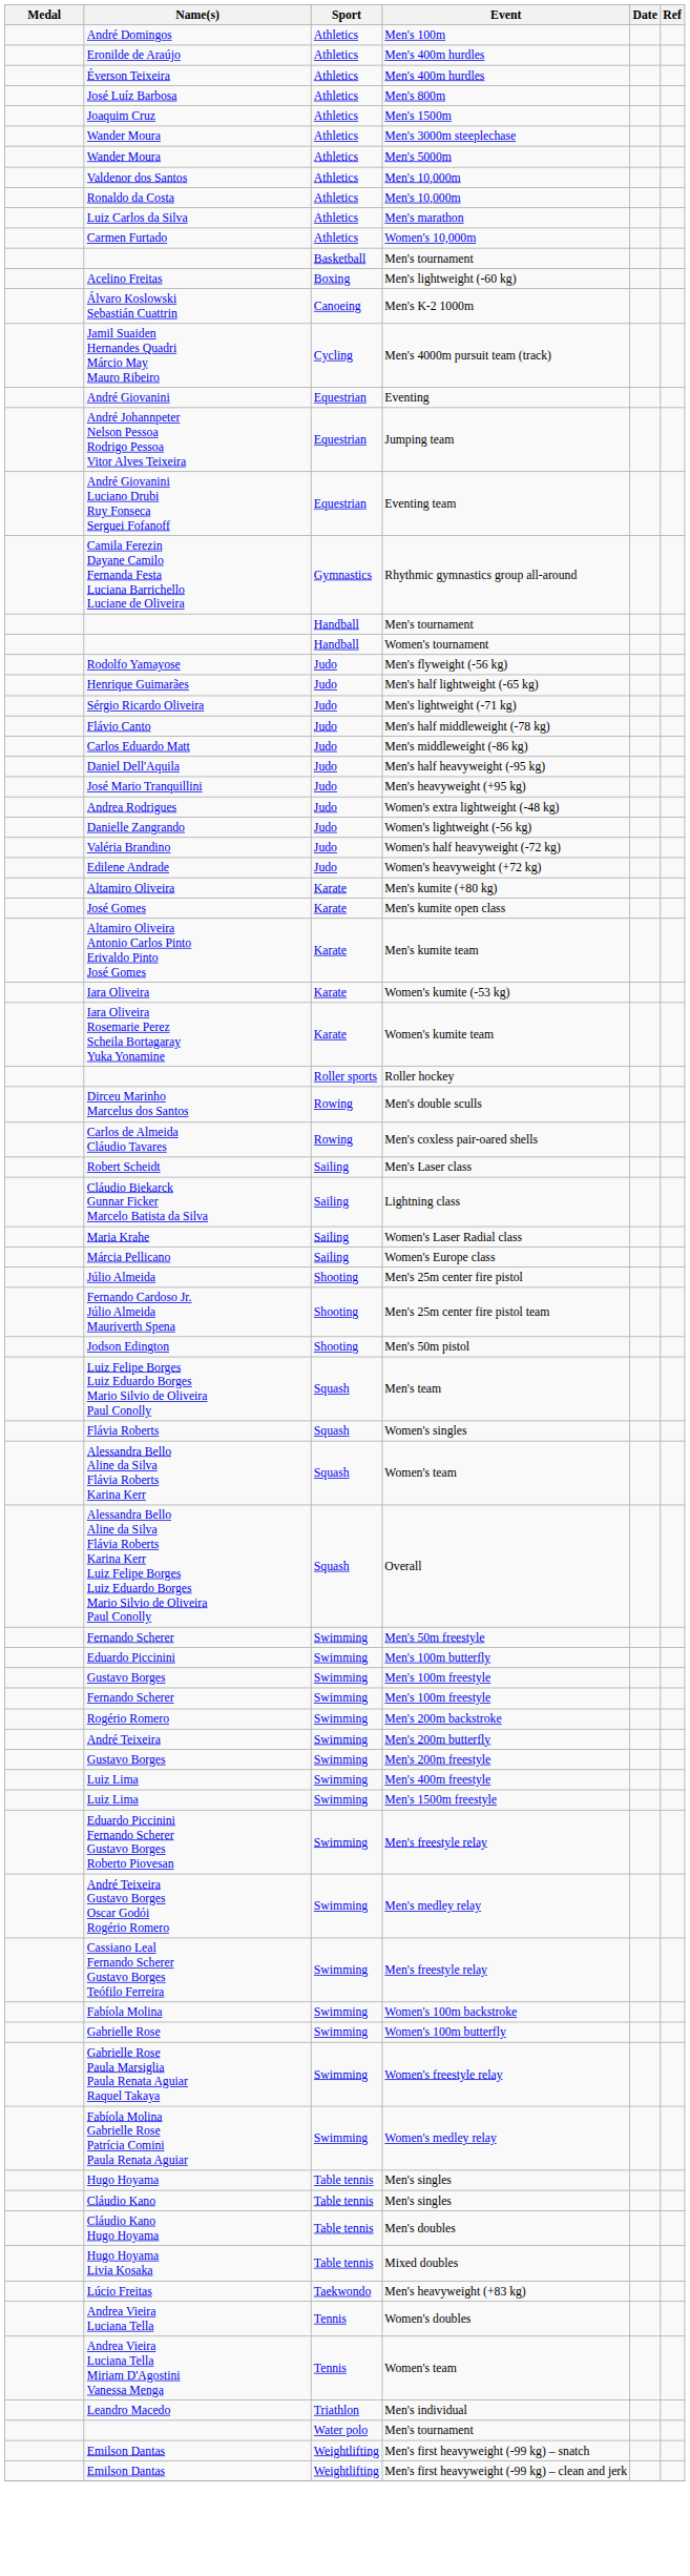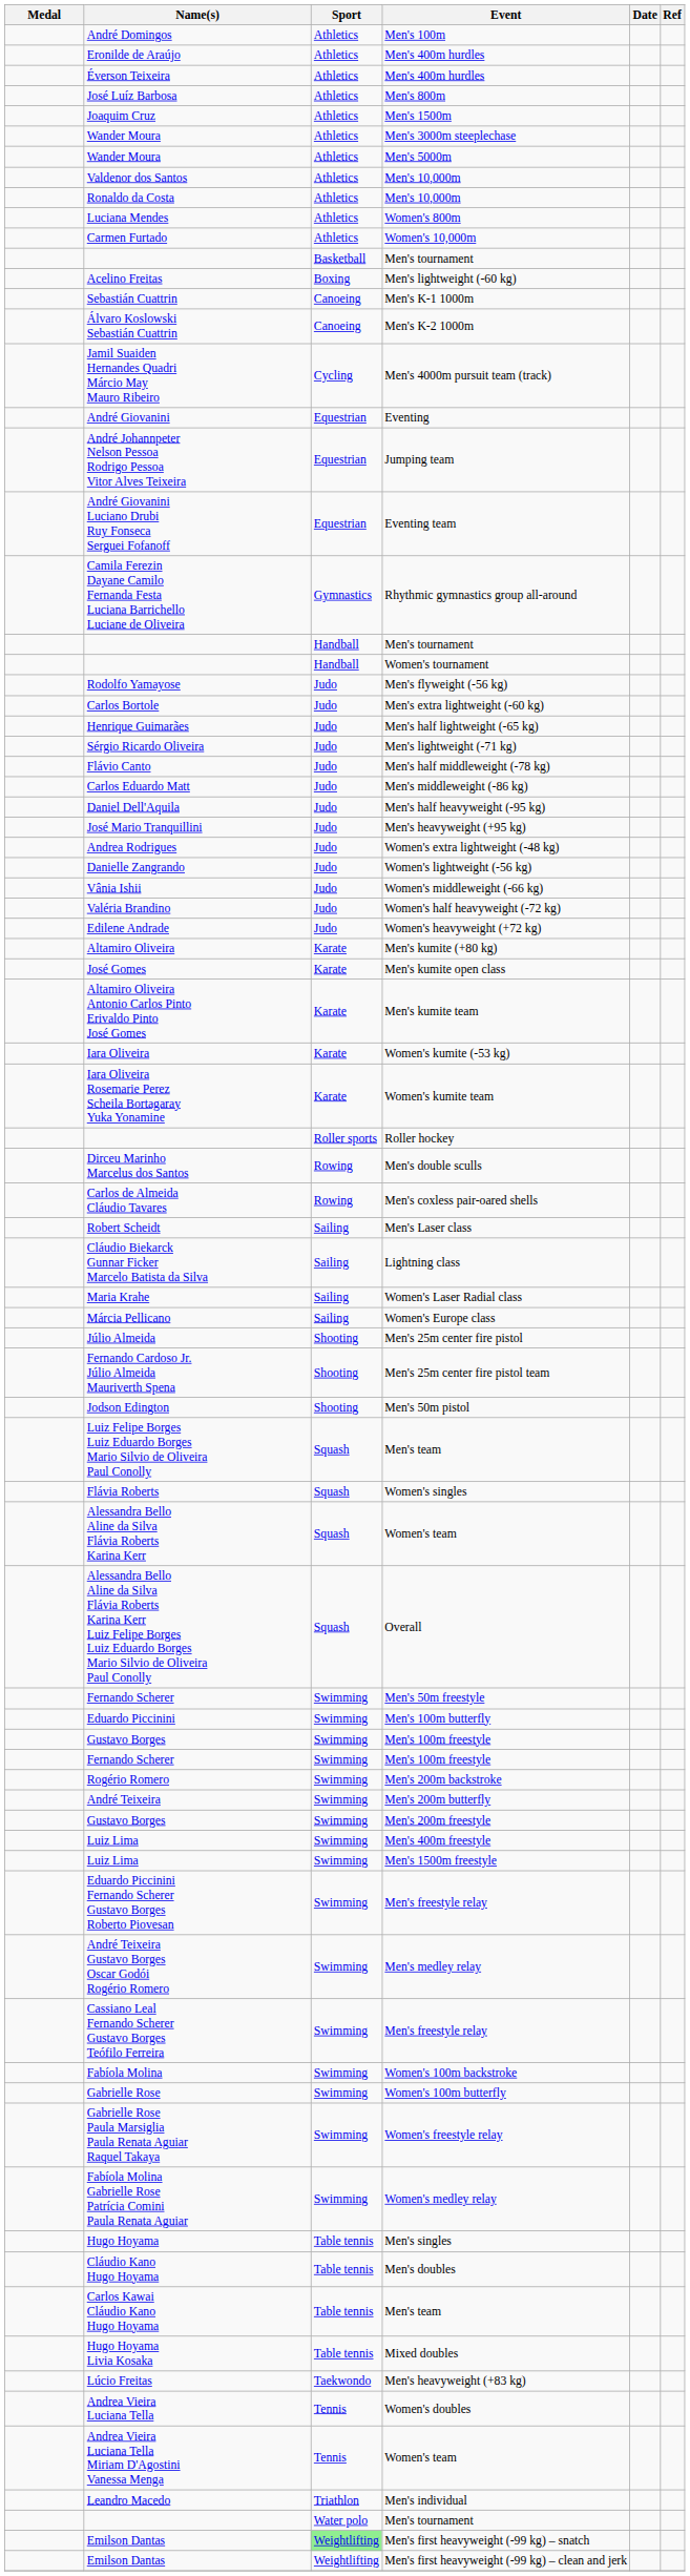 <table class="wikitable sortable" style="font-size: 95%;">
 <tr>
 <th style="width:6em">Medal</th>
 <th style="width:18em">Name(s)</th>
 <th>Sport</th>
 <th>Event</th>
 <th>Date</th>
 <th>Ref</th>
 </tr>
 <tr>
 <td></td>
 <td><a href='#'>André Domingos</a></td>
 <td><a href='#'>Athletics</a></td>
 <td><a href='#'>Men's 100m</a></td>
 <td></td>
 <td></td>
 </tr>
 <tr>
 <td></td>
 <td><a href='#'>Eronilde de Araújo</a></td>
 <td><a href='#'>Athletics</a></td>
 <td><a href='#'>Men's 400m hurdles</a></td>
 <td></td>
 <td></td>
 </tr>
 <tr>
 <td></td>
 <td><a href='#'>Éverson Teixeira</a></td>
 <td><a href='#'>Athletics</a></td>
 <td><a href='#'>Men's 400m hurdles</a></td>
 <td></td>
 <td></td>
 </tr>
 <tr>
 <td></td>
 <td><a href='#'>José Luíz Barbosa</a></td>
 <td><a href='#'>Athletics</a></td>
 <td><a href='#'>Men's 800m</a></td>
 <td></td>
 <td></td>
 </tr>
 <tr>
 <td></td>
 <td><a href='#'>Joaquim Cruz</a></td>
 <td><a href='#'>Athletics</a></td>
 <td><a href='#'>Men's 1500m</a></td>
 <td></td>
 <td></td>
 </tr>
 <tr>
 <td></td>
 <td><a href='#'>Wander Moura</a></td>
 <td><a href='#'>Athletics</a></td>
 <td><a href='#'>Men's 3000m steeplechase</a></td>
 <td></td>
 <td></td>
 </tr>
 <tr>
 <td></td>
 <td><a href='#'>Wander Moura</a></td>
 <td><a href='#'>Athletics</a></td>
 <td><a href='#'>Men's 5000m</a></td>
 <td></td>
 <td></td>
 </tr>
 <tr>
 <td></td>
 <td><a href='#'>Valdenor dos Santos</a></td>
 <td><a href='#'>Athletics</a></td>
 <td><a href='#'>Men's 10,000m</a></td>
 <td></td>
 <td></td>
 </tr>
 <tr>
 <td></td>
 <td><a href='#'>Ronaldo da Costa</a></td>
 <td><a href='#'>Athletics</a></td>
 <td><a href='#'>Men's 10,000m</a></td>
 <td></td>
 <td></td>
 </tr>
 <tr>
 <td></td>
-<td><a href='#'>Luiz Carlos da Silva</a></td>
+<td><a href='#'>Luciana Mendes</a></td>
 <td><a href='#'>Athletics</a></td>
-<td><a href='#'>Men's marathon</a></td>
+<td><a href='#'>Women's 800m</a></td>
 <td></td>
 <td></td>
 </tr>
 <tr>
 <td></td>
 <td><a href='#'>Carmen Furtado</a></td>
 <td><a href='#'>Athletics</a></td>
 <td><a href='#'>Women's 10,000m</a></td>
 <td></td>
 <td></td>
 </tr>
 <tr>
 <td></td>
 <td><br></td>
 <td><a href='#'>Basketball</a></td>
 <td>Men's tournament</td>
 <td></td>
 <td></td>
 </tr>
 <tr>
 <td></td>
 <td><a href='#'>Acelino Freitas</a></td>
 <td><a href='#'>Boxing</a></td>
 <td>Men's lightweight (-60 kg)</td>
+<td></td>
+<td></td>
+</tr>
+<tr>
+<td></td>
+<td><a href='#'>Sebastián Cuattrin</a></td>
+<td><a href='#'>Canoeing</a></td>
+<td>Men's K-1 1000m</td>
 <td></td>
 <td></td>
 </tr>
 <tr>
 <td></td>
 <td><a href='#'>Álvaro Koslowski</a> <br> <a href='#'>Sebastián Cuattrin</a></td>
 <td><a href='#'>Canoeing</a></td>
 <td>Men's K-2 1000m</td>
 <td></td>
 <td></td>
 </tr>
 <tr>
 <td></td>
 <td><a href='#'>Jamil Suaiden</a> <br> <a href='#'>Hernandes Quadri</a> <br> <a href='#'>Márcio May</a> <br> <a href='#'>Mauro Ribeiro</a></td>
 <td><a href='#'>Cycling</a></td>
 <td>Men's 4000m pursuit team (track)</td>
 <td></td>
 <td></td>
 </tr>
 <tr>
 <td></td>
 <td><a href='#'>André Giovanini</a></td>
 <td><a href='#'>Equestrian</a></td>
 <td>Eventing</td>
 <td></td>
 <td></td>
 </tr>
 <tr>
 <td></td>
 <td><a href='#'>André Johannpeter</a> <br> <a href='#'>Nelson Pessoa</a> <br> <a href='#'>Rodrigo Pessoa</a> <br> <a href='#'>Vitor Alves Teixeira</a></td>
 <td><a href='#'>Equestrian</a></td>
 <td>Jumping team</td>
 <td></td>
 <td></td>
 </tr>
 <tr>
 <td></td>
 <td><a href='#'>André Giovanini</a> <br> <a href='#'>Luciano Drubi</a> <br> <a href='#'>Ruy Fonseca</a> <br> <a href='#'>Serguei Fofanoff</a></td>
 <td><a href='#'>Equestrian</a></td>
 <td>Eventing team</td>
 <td></td>
 <td></td>
 </tr>
 <tr>
 <td></td>
 <td><a href='#'>Camila Ferezin</a> <br> <a href='#'>Dayane Camilo</a> <br> <a href='#'>Fernanda Festa</a> <br> <a href='#'>Luciana Barrichello</a> <br> <a href='#'>Luciane de Oliveira</a></td>
 <td><a href='#'>Gymnastics</a></td>
 <td>Rhythmic gymnastics group all-around</td>
 <td></td>
 <td></td>
 </tr>
 <tr>
 <td></td>
 <td><br></td>
 <td><a href='#'>Handball</a></td>
 <td>Men's tournament</td>
 <td></td>
 <td></td>
 </tr>
 <tr>
 <td></td>
 <td><br></td>
 <td><a href='#'>Handball</a></td>
 <td>Women's tournament</td>
 <td></td>
 <td></td>
 </tr>
 <tr>
 <td></td>
 <td><a href='#'>Rodolfo Yamayose</a></td>
 <td><a href='#'>Judo</a></td>
 <td>Men's flyweight (-56 kg)</td>
 <td></td>
 <td></td>
 </tr>
 <tr>
 <td></td>
+<td><a href='#'>Carlos Bortole</a></td>
+<td><a href='#'>Judo</a></td>
+<td>Men's extra lightweight (-60 kg)</td>
+<td></td>
+<td></td>
+</tr>
+<tr>
+<td></td>
 <td><a href='#'>Henrique Guimarães</a></td>
 <td><a href='#'>Judo</a></td>
 <td>Men's half lightweight (-65 kg)</td>
 <td></td>
 <td></td>
 </tr>
 <tr>
 <td></td>
 <td><a href='#'>Sérgio Ricardo Oliveira</a></td>
 <td><a href='#'>Judo</a></td>
 <td>Men's lightweight (-71 kg)</td>
 <td></td>
 <td></td>
 </tr>
 <tr>
 <td></td>
 <td><a href='#'>Flávio Canto</a></td>
 <td><a href='#'>Judo</a></td>
 <td>Men's half middleweight (-78 kg)</td>
 <td></td>
 <td></td>
 </tr>
 <tr>
 <td></td>
 <td><a href='#'>Carlos Eduardo Matt</a></td>
 <td><a href='#'>Judo</a></td>
 <td>Men's middleweight (-86 kg)</td>
 <td></td>
 <td></td>
 </tr>
 <tr>
 <td></td>
 <td><a href='#'>Daniel Dell'Aquila</a></td>
 <td><a href='#'>Judo</a></td>
 <td>Men's half heavyweight (-95 kg)</td>
 <td></td>
 <td></td>
 </tr>
 <tr>
 <td></td>
 <td><a href='#'>José Mario Tranquillini</a></td>
 <td><a href='#'>Judo</a></td>
 <td>Men's heavyweight (+95 kg)</td>
 <td></td>
 <td></td>
 </tr>
 <tr>
 <td></td>
 <td><a href='#'>Andrea Rodrigues</a></td>
 <td><a href='#'>Judo</a></td>
 <td>Women's extra lightweight (-48 kg)</td>
 <td></td>
 <td></td>
 </tr>
 <tr>
 <td></td>
 <td><a href='#'>Danielle Zangrando</a></td>
 <td><a href='#'>Judo</a></td>
 <td>Women's lightweight (-56 kg)</td>
+<td></td>
+<td></td>
+</tr>
+<tr>
+<td></td>
+<td><a href='#'>Vânia Ishii</a></td>
+<td><a href='#'>Judo</a></td>
+<td>Women's middleweight (-66 kg)</td>
 <td></td>
 <td></td>
 </tr>
 <tr>
 <td></td>
 <td><a href='#'>Valéria Brandino</a></td>
 <td><a href='#'>Judo</a></td>
 <td>Women's half heavyweight (-72 kg)</td>
 <td></td>
 <td></td>
 </tr>
 <tr>
 <td></td>
 <td><a href='#'>Edilene Andrade</a></td>
 <td><a href='#'>Judo</a></td>
 <td>Women's heavyweight (+72 kg)</td>
 <td></td>
 <td></td>
 </tr>
 <tr>
 <td></td>
 <td><a href='#'>Altamiro Oliveira</a></td>
 <td><a href='#'>Karate</a></td>
 <td>Men's kumite (+80 kg)</td>
 <td></td>
 <td></td>
 </tr>
 <tr>
 <td></td>
 <td><a href='#'>José Gomes</a></td>
 <td><a href='#'>Karate</a></td>
 <td>Men's kumite open class</td>
 <td></td>
 <td></td>
 </tr>
 <tr>
 <td></td>
 <td><a href='#'>Altamiro Oliveira</a> <br> <a href='#'>Antonio Carlos Pinto</a> <br> <a href='#'>Erivaldo Pinto</a> <br> <a href='#'>José Gomes</a></td>
 <td><a href='#'>Karate</a></td>
 <td>Men's kumite team</td>
 <td></td>
 <td></td>
 </tr>
 <tr>
 <td></td>
 <td><a href='#'>Iara Oliveira</a></td>
 <td><a href='#'>Karate</a></td>
 <td>Women's kumite (-53 kg)</td>
 <td></td>
 <td></td>
 </tr>
 <tr>
 <td></td>
 <td><a href='#'>Iara Oliveira</a> <br> <a href='#'>Rosemarie Perez</a> <br> <a href='#'>Scheila Bortagaray</a> <br> <a href='#'>Yuka Yonamine</a></td>
 <td><a href='#'>Karate</a></td>
 <td>Women's kumite team</td>
 <td></td>
 <td></td>
 </tr>
 <tr>
 <td></td>
 <td><br></td>
 <td><a href='#'>Roller sports</a></td>
 <td>Roller hockey</td>
 <td></td>
 <td></td>
 </tr>
 <tr>
 <td></td>
 <td><a href='#'>Dirceu Marinho</a> <br> <a href='#'>Marcelus dos Santos</a></td>
 <td><a href='#'>Rowing</a></td>
 <td>Men's double sculls</td>
 <td></td>
 <td></td>
 </tr>
 <tr>
 <td></td>
 <td><a href='#'>Carlos de Almeida</a> <br> <a href='#'>Cláudio Tavares</a></td>
 <td><a href='#'>Rowing</a></td>
 <td>Men's coxless pair-oared shells</td>
 <td></td>
 <td></td>
 </tr>
 <tr>
 <td></td>
 <td><a href='#'>Robert Scheidt</a></td>
 <td><a href='#'>Sailing</a></td>
 <td>Men's Laser class</td>
 <td></td>
 <td></td>
 </tr>
 <tr>
 <td></td>
 <td><a href='#'>Cláudio Biekarck</a> <br> <a href='#'>Gunnar Ficker</a> <br> <a href='#'>Marcelo Batista da Silva</a></td>
 <td><a href='#'>Sailing</a></td>
 <td>Lightning class</td>
 <td></td>
 <td></td>
 </tr>
 <tr>
 <td></td>
 <td><a href='#'>Maria Krahe</a></td>
 <td><a href='#'>Sailing</a></td>
 <td>Women's Laser Radial class</td>
 <td></td>
 <td></td>
 </tr>
 <tr>
 <td></td>
 <td><a href='#'>Márcia Pellicano</a></td>
 <td><a href='#'>Sailing</a></td>
 <td>Women's Europe class</td>
 <td></td>
 <td></td>
 </tr>
 <tr>
 <td></td>
 <td><a href='#'>Júlio Almeida</a></td>
 <td><a href='#'>Shooting</a></td>
 <td>Men's 25m center fire pistol</td>
 <td></td>
 <td></td>
 </tr>
 <tr>
 <td></td>
 <td><a href='#'>Fernando Cardoso Jr.</a> <br> <a href='#'>Júlio Almeida</a> <br> <a href='#'>Mauriverth Spena</a></td>
 <td><a href='#'>Shooting</a></td>
 <td>Men's 25m center fire pistol team</td>
 <td></td>
 <td></td>
 </tr>
 <tr>
 <td></td>
 <td><a href='#'>Jodson Edington</a></td>
 <td><a href='#'>Shooting</a></td>
 <td>Men's 50m pistol</td>
 <td></td>
 <td></td>
 </tr>
 <tr>
 <td></td>
 <td><a href='#'>Luiz Felipe Borges</a> <br> <a href='#'>Luiz Eduardo Borges</a> <br> <a href='#'>Mario Silvio de Oliveira</a> <br> <a href='#'>Paul Conolly</a></td>
 <td><a href='#'>Squash</a></td>
 <td>Men's team</td>
 <td></td>
 <td></td>
 </tr>
 <tr>
 <td></td>
 <td><a href='#'>Flávia Roberts</a></td>
 <td><a href='#'>Squash</a></td>
 <td>Women's singles</td>
 <td></td>
 <td></td>
 </tr>
 <tr>
 <td></td>
 <td><a href='#'>Alessandra Bello</a> <br> <a href='#'>Aline da Silva</a> <br> <a href='#'>Flávia Roberts</a> <br> <a href='#'>Karina Kerr</a></td>
 <td><a href='#'>Squash</a></td>
 <td>Women's team</td>
 <td></td>
 <td></td>
 </tr>
 <tr>
 <td></td>
 <td><a href='#'>Alessandra Bello</a> <br> <a href='#'>Aline da Silva</a> <br> <a href='#'>Flávia Roberts</a> <br> <a href='#'>Karina Kerr</a> <br> <a href='#'>Luiz Felipe Borges</a> <br> <a href='#'>Luiz Eduardo Borges</a> <br> <a href='#'>Mario Silvio de Oliveira</a> <br> <a href='#'>Paul Conolly</a></td>
 <td><a href='#'>Squash</a></td>
 <td>Overall</td>
 <td></td>
 <td></td>
 </tr>
 <tr>
 <td></td>
 <td><a href='#'>Fernando Scherer</a></td>
 <td><a href='#'>Swimming</a></td>
 <td><a href='#'>Men's 50m freestyle</a></td>
 <td></td>
 <td></td>
 </tr>
 <tr>
 <td></td>
 <td><a href='#'>Eduardo Piccinini</a></td>
 <td><a href='#'>Swimming</a></td>
 <td><a href='#'>Men's 100m butterfly</a></td>
 <td></td>
 <td></td>
 </tr>
 <tr>
 <td></td>
 <td><a href='#'>Gustavo Borges</a></td>
 <td><a href='#'>Swimming</a></td>
 <td><a href='#'>Men's 100m freestyle</a></td>
 <td></td>
 <td></td>
 </tr>
 <tr>
 <td></td>
 <td><a href='#'>Fernando Scherer</a></td>
 <td><a href='#'>Swimming</a></td>
 <td><a href='#'>Men's 100m freestyle</a></td>
 <td></td>
 <td></td>
 </tr>
 <tr>
 <td></td>
 <td><a href='#'>Rogério Romero</a></td>
 <td><a href='#'>Swimming</a></td>
 <td><a href='#'>Men's 200m backstroke</a></td>
 <td></td>
 <td></td>
 </tr>
 <tr>
 <td></td>
 <td><a href='#'>André Teixeira</a></td>
 <td><a href='#'>Swimming</a></td>
 <td><a href='#'>Men's 200m butterfly</a></td>
 <td></td>
 <td></td>
 </tr>
 <tr>
 <td></td>
 <td><a href='#'>Gustavo Borges</a></td>
 <td><a href='#'>Swimming</a></td>
 <td><a href='#'>Men's 200m freestyle</a></td>
 <td></td>
 <td></td>
 </tr>
 <tr>
 <td></td>
 <td><a href='#'>Luiz Lima</a></td>
 <td><a href='#'>Swimming</a></td>
 <td><a href='#'>Men's 400m freestyle</a></td>
 <td></td>
 <td></td>
 </tr>
 <tr>
 <td></td>
 <td><a href='#'>Luiz Lima</a></td>
 <td><a href='#'>Swimming</a></td>
 <td><a href='#'>Men's 1500m freestyle</a></td>
 <td></td>
 <td></td>
 </tr>
 <tr>
 <td></td>
 <td><a href='#'>Eduardo Piccinini</a> <br> <a href='#'>Fernando Scherer</a> <br> <a href='#'>Gustavo Borges</a> <br> <a href='#'>Roberto Piovesan</a></td>
 <td><a href='#'>Swimming</a></td>
 <td><a href='#'>Men's  freestyle relay</a></td>
 <td></td>
 <td></td>
 </tr>
 <tr>
 <td></td>
 <td><a href='#'>André Teixeira</a>  <br> <a href='#'>Gustavo Borges</a> <br> <a href='#'>Oscar Godói</a> <br> <a href='#'>Rogério Romero</a></td>
 <td><a href='#'>Swimming</a></td>
 <td><a href='#'>Men's  medley relay</a></td>
 <td></td>
 <td></td>
 </tr>
 <tr>
 <td></td>
 <td><a href='#'>Cassiano Leal</a> <br> <a href='#'>Fernando Scherer</a> <br> <a href='#'>Gustavo Borges</a> <br> <a href='#'>Teófilo Ferreira</a></td>
 <td><a href='#'>Swimming</a></td>
 <td><a href='#'>Men's  freestyle relay</a></td>
 <td></td>
 <td></td>
 </tr>
 <tr>
 <td></td>
 <td><a href='#'>Fabíola Molina</a></td>
 <td><a href='#'>Swimming</a></td>
 <td><a href='#'>Women's 100m backstroke</a></td>
 <td></td>
 <td></td>
 </tr>
 <tr>
 <td></td>
 <td><a href='#'>Gabrielle Rose</a></td>
 <td><a href='#'>Swimming</a></td>
 <td><a href='#'>Women's 100m butterfly</a></td>
 <td></td>
 <td></td>
 </tr>
 <tr>
 <td></td>
 <td><a href='#'>Gabrielle Rose</a> <br> <a href='#'>Paula Marsiglia</a> <br> <a href='#'>Paula Renata Aguiar</a> <br> <a href='#'>Raquel Takaya</a></td>
 <td><a href='#'>Swimming</a></td>
 <td><a href='#'>Women's  freestyle relay</a></td>
 <td></td>
 <td></td>
 </tr>
 <tr>
 <td></td>
 <td><a href='#'>Fabíola Molina</a> <br> <a href='#'>Gabrielle Rose</a> <br> <a href='#'>Patrícia Comini</a> <br> <a href='#'>Paula Renata Aguiar</a></td>
 <td><a href='#'>Swimming</a></td>
 <td><a href='#'>Women's  medley relay</a></td>
 <td></td>
 <td></td>
 </tr>
 <tr>
 <td></td>
 <td><a href='#'>Hugo Hoyama</a></td>
 <td><a href='#'>Table tennis</a></td>
 <td>Men's singles</td>
 <td></td>
 <td></td>
 </tr>
 <tr>
 <td></td>
-<td><a href='#'>Cláudio Kano</a></td>
+<td><a href='#'>Cláudio Kano</a> <br> <a href='#'>Hugo Hoyama</a></td>
 <td><a href='#'>Table tennis</a></td>
-<td>Men's singles</td>
+<td>Men's doubles</td>
 <td></td>
 <td></td>
 </tr>
 <tr>
 <td></td>
-<td><a href='#'>Cláudio Kano</a> <br> <a href='#'>Hugo Hoyama</a></td>
+<td><a href='#'>Carlos Kawai</a> <br> <a href='#'>Cláudio Kano</a> <br> <a href='#'>Hugo Hoyama</a></td>
 <td><a href='#'>Table tennis</a></td>
-<td>Men's doubles</td>
+<td>Men's team</td>
 <td></td>
 <td></td>
 </tr>
 <tr>
 <td></td>
 <td><a href='#'>Hugo Hoyama</a> <br> <a href='#'>Livia Kosaka</a></td>
 <td><a href='#'>Table tennis</a></td>
 <td>Mixed doubles</td>
 <td></td>
 <td></td>
 </tr>
 <tr>
 <td></td>
 <td><a href='#'>Lúcio Freitas</a></td>
 <td><a href='#'>Taekwondo</a></td>
 <td>Men's heavyweight (+83 kg)</td>
 <td></td>
 <td></td>
 </tr>
 <tr>
 <td></td>
 <td><a href='#'>Andrea Vieira</a> <br> <a href='#'>Luciana Tella</a></td>
 <td><a href='#'>Tennis</a></td>
 <td>Women's doubles</td>
 <td></td>
 <td></td>
 </tr>
 <tr>
 <td></td>
 <td><a href='#'>Andrea Vieira</a> <br> <a href='#'>Luciana Tella</a> <br> <a href='#'>Miriam D'Agostini</a> <br> <a href='#'>Vanessa Menga</a></td>
 <td><a href='#'>Tennis</a></td>
 <td>Women's team</td>
 <td></td>
 <td></td>
 </tr>
 <tr>
 <td></td>
 <td><a href='#'>Leandro Macedo</a></td>
 <td><a href='#'>Triathlon</a></td>
 <td>Men's individual</td>
 <td></td>
 <td></td>
 </tr>
 <tr>
 <td></td>
 <td><br></td>
 <td><a href='#'>Water polo</a></td>
 <td>Men's tournament</td>
 <td></td>
 <td></td>
 </tr>
 <tr>
 <td></td>
 <td><a href='#'>Emilson Dantas</a></td>
-<td><a href='#'>Weightlifting</a></td>
+<td style="background: lightgreen;"><a href='#'>Weightlifting</a></td>
 <td>Men's first heavyweight (-99 kg) – snatch</td>
 <td></td>
 <td></td>
 </tr>
 <tr>
 <td></td>
 <td><a href='#'>Emilson Dantas</a></td>
 <td><a href='#'>Weightlifting</a></td>
 <td>Men's first heavyweight (-99 kg) – clean and jerk</td>
 <td></td>
 <td></td>
 </tr>
 <tr>
 </tr>
 </table>
